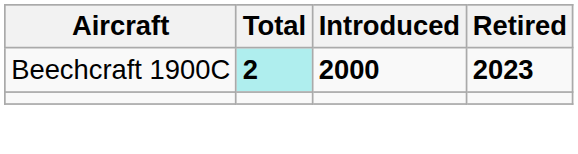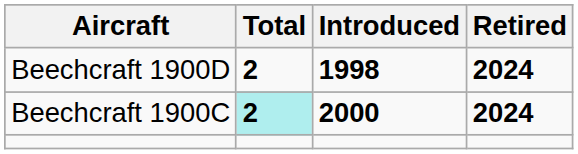 <table class="wikitable">
 <tr>
 <th>Aircraft</th>
 <th>Total</th>
 <th>Introduced</th>
 <th>Retired</th>
 </tr>
 <tr>
+<td>Beechcraft 1900D</td>
+<td><strong>2</strong></td>
+<td><strong>1998</strong></td>
+<td><strong>2024</strong></td>
+</tr>
+<tr>
 <td>Beechcraft 1900C</td>
 <td style="background: paleturquoise;"><strong>2</strong></td>
 <td><strong>2000</strong></td>
-<td><strong>2023</strong></td>
+<td><strong>2024</strong></td>
 </tr>
 <tr>
 <td></td>
 <td></td>
 <td></td>
 <td></td>
 </tr>
 </table>
